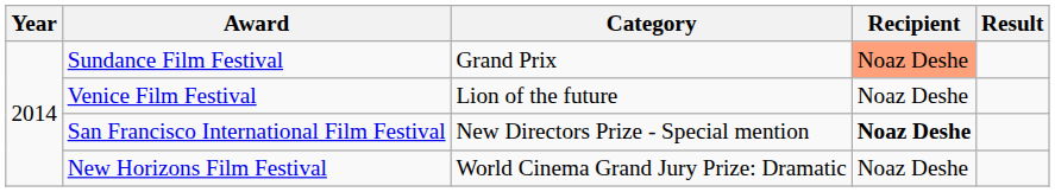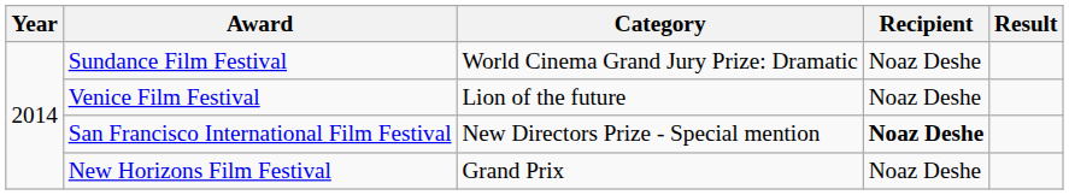 <table class="wikitable sortable" style="margin:1em auto;">
 <tr>
 <th>Year</th>
 <th>Award</th>
 <th>Category</th>
 <th>Recipient</th>
 <th>Result</th>
 </tr>
 <tr>
 <td rowspan="4">2014</td>
 <td><a href='#'>Sundance Film Festival</a></td>
-<td>Grand Prix</td>
-<td style="background: lightsalmon;">Noaz Deshe</td>
+<td>World Cinema Grand Jury Prize: Dramatic</td>
+<td>Noaz Deshe</td>
 <td></td>
 </tr>
 <tr>
 <td><a href='#'>Venice Film Festival</a></td>
 <td>Lion of the future</td>
 <td>Noaz Deshe</td>
 <td></td>
 </tr>
 <tr>
 <td><a href='#'>San Francisco International Film Festival</a></td>
 <td>New Directors Prize - Special mention</td>
 <td><strong>Noaz Deshe</strong></td>
 <td></td>
 </tr>
 <tr>
 <td><a href='#'>New Horizons Film Festival</a></td>
-<td>World Cinema Grand Jury Prize: Dramatic</td>
+<td>Grand Prix</td>
 <td>Noaz Deshe</td>
 <td></td>
 </tr>
 </table>
